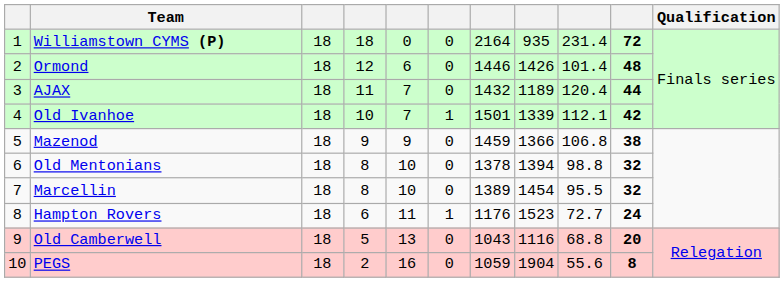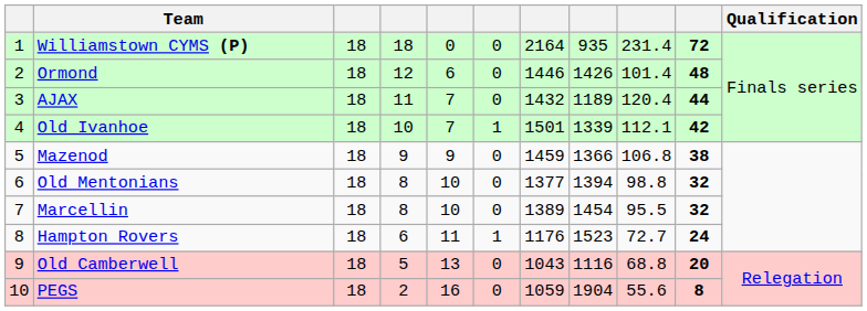 <table class="wikitable" style="text-align:center; margin-bottom:0">
 <tr>
 <th style="width:10px"></th>
 <th style="width:35%;">Team</th>
 <th style="width:30px;"></th>
 <th style="width:30px;"></th>
 <th style="width:30px;"></th>
 <th style="width:30px;"></th>
 <th style="width:30px;"></th>
 <th style="width:30px;"></th>
 <th style="width:30px;"></th>
 <th style="width:30px;"></th>
 <th>Qualification</th>
 </tr>
 <tr style="background:#ccffcc;">
 <td>1</td>
 <td style="text-align:left;"><a href='#'>Williamstown CYMS</a> <strong>(P)</strong></td>
 <td>18</td>
 <td>18</td>
 <td>0</td>
 <td>0</td>
 <td>2164</td>
 <td>935</td>
 <td>231.4</td>
 <td><strong>72</strong></td>
 <td rowspan=4>Finals series</td>
 </tr>
 <tr style="background:#ccffcc;">
 <td>2</td>
 <td style="text-align:left;"><a href='#'>Ormond</a></td>
 <td>18</td>
 <td>12</td>
 <td>6</td>
 <td>0</td>
 <td>1446</td>
 <td>1426</td>
 <td>101.4</td>
 <td><strong>48</strong></td>
 </tr>
 <tr style="background:#ccffcc;">
 <td>3</td>
 <td style="text-align:left;"><a href='#'>AJAX</a></td>
 <td>18</td>
 <td>11</td>
 <td>7</td>
 <td>0</td>
 <td>1432</td>
 <td>1189</td>
 <td>120.4</td>
 <td><strong>44</strong></td>
 </tr>
 <tr style="background:#ccffcc;">
 <td>4</td>
 <td style="text-align:left;"><a href='#'>Old Ivanhoe</a></td>
 <td>18</td>
 <td>10</td>
 <td>7</td>
 <td>1</td>
 <td>1501</td>
 <td>1339</td>
 <td>112.1</td>
 <td><strong>42</strong></td>
 </tr>
 <tr>
 <td>5</td>
 <td style="text-align:left;"><a href='#'>Mazenod</a></td>
 <td>18</td>
 <td>9</td>
 <td>9</td>
 <td>0</td>
 <td>1459</td>
 <td>1366</td>
 <td>106.8</td>
 <td><strong>38</strong></td>
 </tr>
 <tr>
 <td>6</td>
 <td style="text-align:left;"><a href='#'>Old Mentonians</a></td>
 <td>18</td>
 <td>8</td>
 <td>10</td>
 <td>0</td>
-<td>1378</td>
+<td>1377</td>
 <td>1394</td>
 <td>98.8</td>
 <td><strong>32</strong></td>
 </tr>
 <tr>
 <td>7</td>
 <td style="text-align:left;"><a href='#'>Marcellin</a></td>
 <td>18</td>
 <td>8</td>
 <td>10</td>
 <td>0</td>
 <td>1389</td>
 <td>1454</td>
 <td>95.5</td>
 <td><strong>32</strong></td>
 </tr>
 <tr>
 <td>8</td>
 <td style="text-align:left;"><a href='#'>Hampton Rovers</a></td>
 <td>18</td>
 <td>6</td>
 <td>11</td>
 <td>1</td>
 <td>1176</td>
 <td>1523</td>
 <td>72.7</td>
 <td><strong>24</strong></td>
 </tr>
 <tr style="background:#FFCCCC;">
 <td>9</td>
 <td style="text-align:left;"><a href='#'>Old Camberwell</a></td>
 <td>18</td>
 <td>5</td>
 <td>13</td>
 <td>0</td>
 <td>1043</td>
 <td>1116</td>
 <td>68.8</td>
 <td><strong>20</strong></td>
 <td rowspan=2><a href='#'>Relegation</a></td>
 </tr>
 <tr style="background:#FFCCCC;">
 <td>10</td>
 <td style="text-align:left;"><a href='#'>PEGS</a></td>
 <td>18</td>
 <td>2</td>
 <td>16</td>
 <td>0</td>
 <td>1059</td>
 <td>1904</td>
 <td>55.6</td>
 <td><strong>8</strong></td>
 </tr>
 </table>
